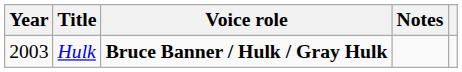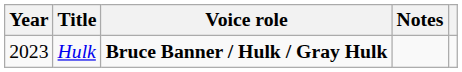 <table class="wikitable">
 <tr>
 <th>Year</th>
 <th>Title</th>
 <th>Voice role</th>
 <th>Notes</th>
 <th></th>
 </tr>
 <tr>
-<td>2003</td>
+<td>2023</td>
 <td><em><a href='#'>Hulk</a></em></td>
 <td><strong>Bruce Banner / Hulk / Gray Hulk</strong></td>
 <td></td>
 <td></td>
 </tr>
 </table>
